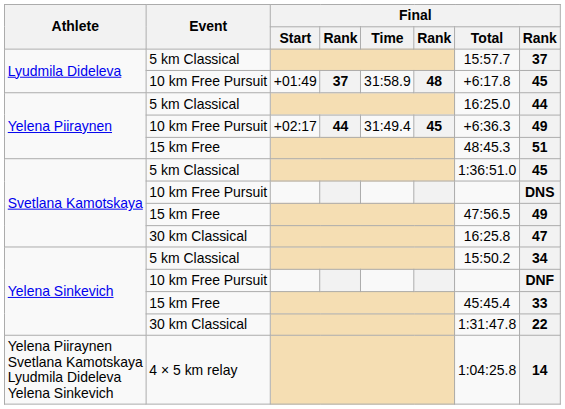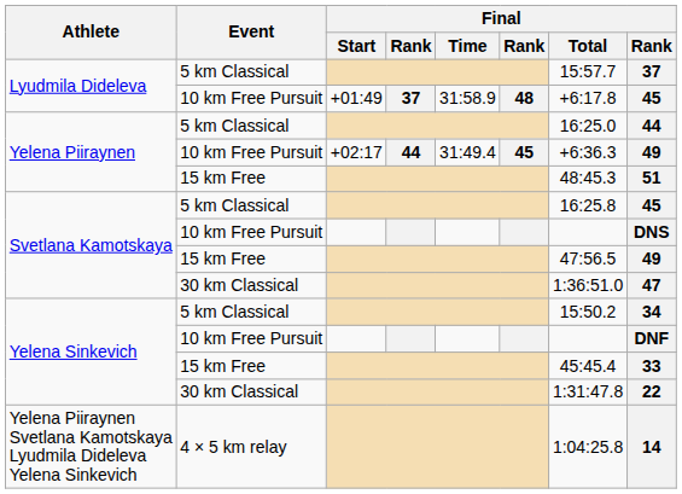 <table class="wikitable" style="font-size:90%">
 <tr>
 <th rowspan="2">Athlete</th>
 <th rowspan="2">Event</th>
 <th colspan="6">Final</th>
 </tr>
 <tr>
 <th>Start</th>
 <th>Rank</th>
 <th>Time</th>
 <th>Rank</th>
 <th>Total</th>
 <th>Rank</th>
 </tr>
 <tr>
 <td rowspan=2><a href='#'>Lyudmila Dideleva</a></td>
 <td>5 km Classical</td>
 <td colspan=4 bgcolor="wheat"></td>
 <td align="center">15:57.7</td>
 <th align="center">37</th>
 </tr>
 <tr>
 <td>10 km Free Pursuit</td>
 <td align="center">+01:49</td>
 <th align="center">37</th>
 <td align="center">31:58.9</td>
 <th align="center">48</th>
 <td align="center">+6:17.8</td>
 <th align="center">45</th>
 </tr>
 <tr>
 <td rowspan=3><a href='#'>Yelena Piiraynen</a></td>
 <td>5 km Classical</td>
 <td colspan=4 bgcolor="wheat"></td>
 <td align="center">16:25.0</td>
 <th align="center">44</th>
 </tr>
 <tr>
 <td>10 km Free Pursuit</td>
 <td align="center">+02:17</td>
 <th align="center">44</th>
 <td align="center">31:49.4</td>
 <th align="center">45</th>
 <td align="center">+6:36.3</td>
 <th align="center">49</th>
 </tr>
 <tr>
 <td>15 km Free</td>
 <td colspan=4 bgcolor="wheat"></td>
 <td align="center">48:45.3</td>
 <th align="center">51</th>
 </tr>
 <tr>
 <td rowspan=4><a href='#'>Svetlana Kamotskaya</a></td>
 <td>5 km Classical</td>
 <td colspan=4 bgcolor="wheat"></td>
-<td align="center">1:36:51.0</td>
+<td align="center">16:25.8</td>
 <th align="center">45</th>
 </tr>
 <tr>
 <td>10 km Free Pursuit</td>
 <td align="center"></td>
 <th align="center"></th>
 <td align="center"></td>
 <th align="center"></th>
 <td align="center"></td>
 <th align="center">DNS</th>
 </tr>
 <tr>
 <td>15 km Free</td>
 <td colspan=4 bgcolor="wheat"></td>
 <td align="center">47:56.5</td>
 <th align="center">49</th>
 </tr>
 <tr>
 <td>30 km Classical</td>
 <td colspan=4 bgcolor="wheat"></td>
-<td align="center">16:25.8</td>
+<td align="center">1:36:51.0</td>
 <th align="center">47</th>
 </tr>
 <tr>
 <td rowspan=4><a href='#'>Yelena Sinkevich</a></td>
 <td>5 km Classical</td>
 <td colspan=4 bgcolor="wheat"></td>
 <td align="center">15:50.2</td>
 <th align="center">34</th>
 </tr>
 <tr>
 <td>10 km Free Pursuit</td>
 <td align="center"></td>
 <th align="center"></th>
 <td align="center"></td>
 <th align="center"></th>
 <td align="center"></td>
 <th align="center">DNF</th>
 </tr>
 <tr>
 <td>15 km Free</td>
 <td colspan=4 bgcolor="wheat"></td>
 <td align="center">45:45.4</td>
 <th align="center">33</th>
 </tr>
 <tr>
 <td>30 km Classical</td>
 <td colspan=4 bgcolor="wheat"></td>
 <td align="center">1:31:47.8</td>
 <th align="center">22</th>
 </tr>
 <tr>
 <td>Yelena Piiraynen<br>Svetlana Kamotskaya<br>Lyudmila Dideleva<br>Yelena Sinkevich</td>
 <td>4 × 5 km relay</td>
 <td colspan=4 bgcolor="wheat"></td>
 <td align="center">1:04:25.8</td>
 <th align="center">14</th>
 </tr>
 </table>
